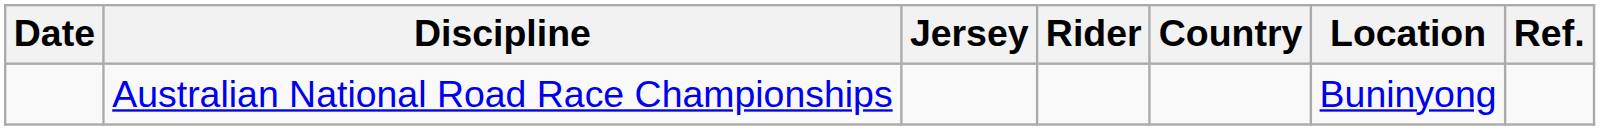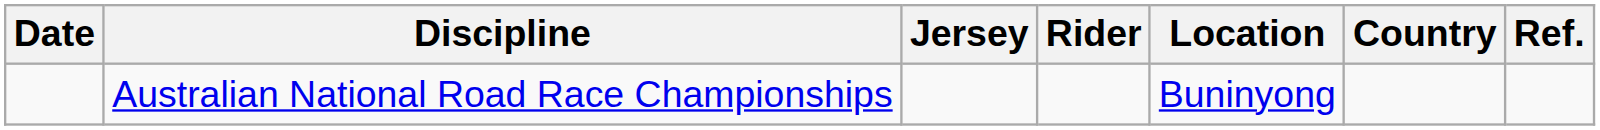 <table class="wikitable sortable">
 <tr>
 <th>Date</th>
 <th>Discipline</th>
 <th>Jersey</th>
 <th>Rider</th>
+<th>Location</th>
 <th>Country</th>
-<th>Location</th>
 <th class="unsortable">Ref.</th>
 </tr>
 <tr>
 <td></td>
 <td><a href='#'>Australian National Road Race Championships</a></td>
 <td align="center"></td>
 <td></td>
+<td><a href='#'>Buninyong</a></td>
 <td></td>
-<td><a href='#'>Buninyong</a></td>
 <td align="center"></td>
 </tr>
 </table>
